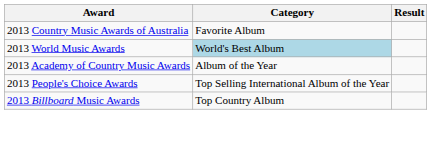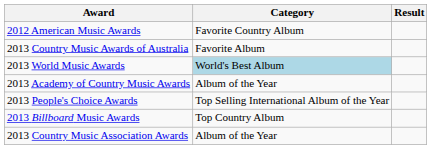 <table class="wikitable">
 <tr>
 <th>Award</th>
 <th>Category</th>
 <th>Result</th>
+</tr>
+<tr>
+<td><a href='#'>2012 American Music Awards</a></td>
+<td>Favorite Country Album</td>
+<td></td>
 </tr>
 <tr>
 <td>2013 <a href='#'>Country Music Awards of Australia</a></td>
 <td>Favorite Album</td>
 <td></td>
 </tr>
 <tr>
 <td>2013 <a href='#'>World Music Awards</a></td>
 <td style="background: lightblue;">World's Best Album</td>
 <td></td>
 </tr>
 <tr>
 <td>2013 <a href='#'>Academy of Country Music Awards</a></td>
 <td>Album of the Year</td>
 <td></td>
 </tr>
 <tr>
 <td>2013 <a href='#'>People's Choice Awards</a></td>
 <td>Top Selling International Album of the Year</td>
 <td></td>
 </tr>
 <tr>
 <td><a href='#'>2013 <em>Billboard</em> Music Awards</a></td>
 <td>Top Country Album</td>
 <td></td>
 </tr>
+<tr>
+<td>2013 <a href='#'>Country Music Association Awards</a></td>
+<td>Album of the Year</td>
+<td></td>
+</tr>
 </table>
